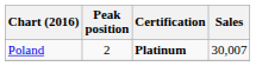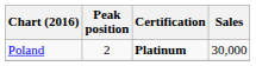 <table class="wikitable">
 <tr>
 <th align="left">Chart (2016)</th>
 <th align="center">Peak<br>position</th>
 <th align="center">Certification</th>
 <th align="center">Sales</th>
 </tr>
 <tr>
 <td align="left"><a href='#'>Poland</a></td>
 <td align="center">2</td>
 <td align="left"><strong>Platinum</strong></td>
-<td align="left">30,007</td>
+<td align="left">30,000</td>
 </tr>
 <tr>
 </tr>
 </table>
